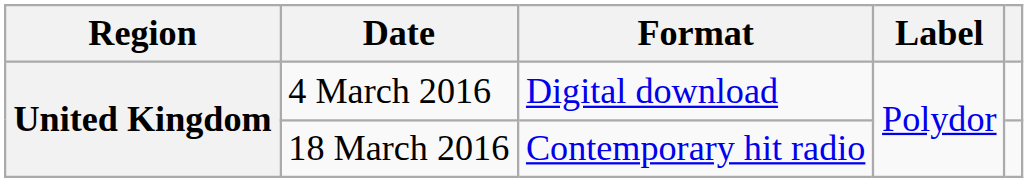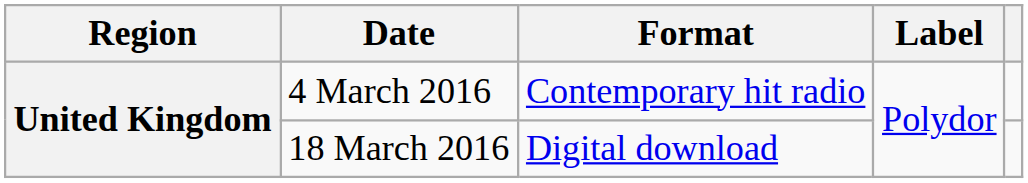 <table class="wikitable plainrowheaders">
 <tr>
 <th scope="col">Region</th>
 <th scope="col">Date</th>
 <th scope="col">Format</th>
 <th scope="col">Label</th>
 <th scope="col"></th>
 </tr>
 <tr>
 <th scope="row" rowspan="2">United Kingdom</th>
 <td>4 March 2016</td>
-<td><a href='#'>Digital download</a></td>
+<td><a href='#'>Contemporary hit radio</a></td>
 <td rowspan="2"><a href='#'>Polydor</a></td>
 <td align="center"></td>
 </tr>
 <tr>
 <td>18 March 2016</td>
-<td><a href='#'>Contemporary hit radio</a></td>
+<td><a href='#'>Digital download</a></td>
 <td align="center"></td>
 </tr>
 </table>
